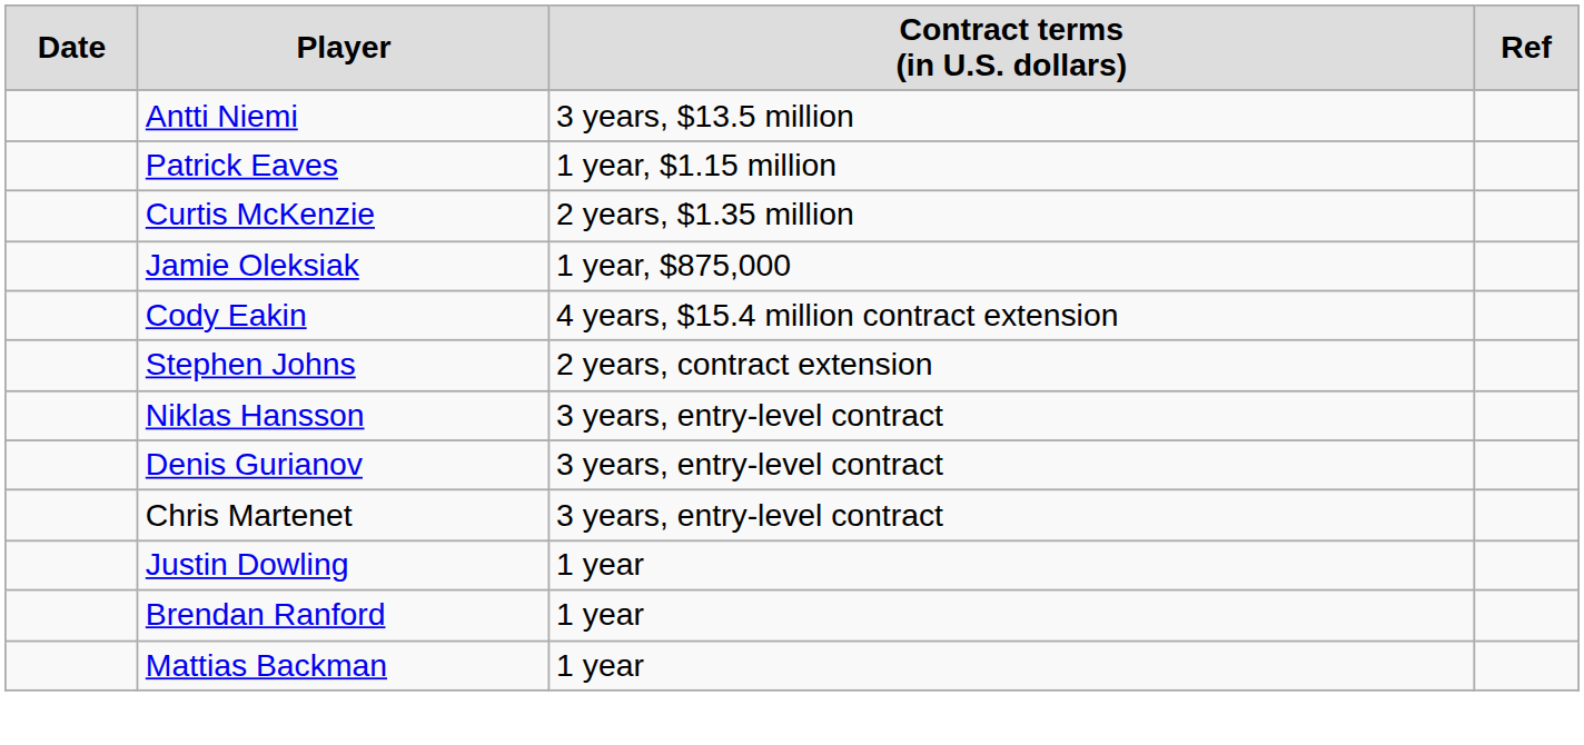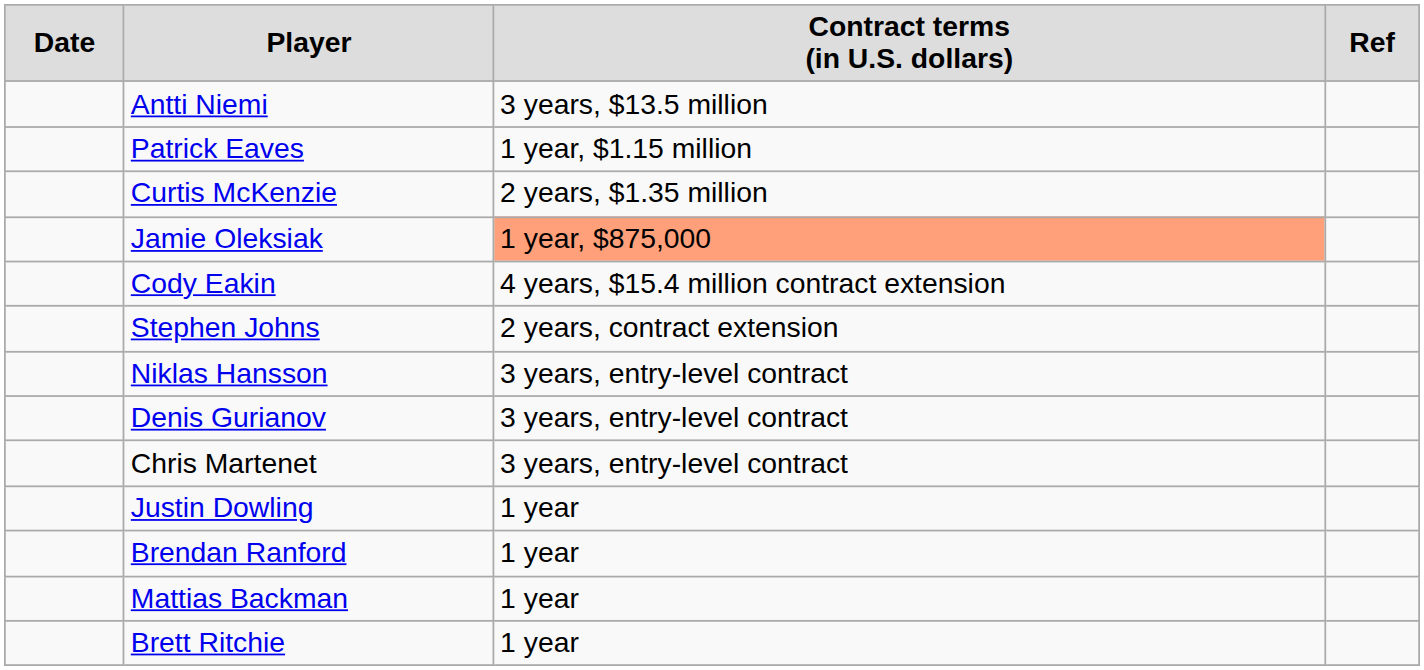 <table class="wikitable" style="border-collapse: collapse; width: 50em; padding: 3;">
 <tr align="center" bgcolor="#dddddd">
 <td><strong>Date</strong></td>
 <td><strong>Player</strong></td>
 <td><strong>Contract terms</strong><br><strong>(in U.S. dollars)</strong></td>
 <td><strong>Ref</strong></td>
 </tr>
 <tr>
 <td></td>
 <td><a href='#'>Antti Niemi</a></td>
 <td>3 years, $13.5 million</td>
 <td></td>
 </tr>
 <tr>
 <td></td>
 <td><a href='#'>Patrick Eaves</a></td>
 <td>1 year, $1.15 million</td>
 <td></td>
 </tr>
 <tr>
 <td></td>
 <td><a href='#'>Curtis McKenzie</a></td>
 <td>2 years, $1.35 million</td>
 <td></td>
 </tr>
 <tr>
 <td></td>
 <td><a href='#'>Jamie Oleksiak</a></td>
-<td>1 year, $875,000</td>
+<td style="background: lightsalmon;">1 year, $875,000</td>
 <td></td>
 </tr>
 <tr>
 <td></td>
 <td><a href='#'>Cody Eakin</a></td>
 <td>4 years, $15.4 million contract extension</td>
 <td></td>
 </tr>
 <tr>
 <td></td>
 <td><a href='#'>Stephen Johns</a></td>
 <td>2 years, contract extension</td>
 <td></td>
 </tr>
 <tr>
 <td></td>
 <td><a href='#'>Niklas Hansson</a></td>
 <td>3 years, entry-level contract</td>
 <td></td>
 </tr>
 <tr>
 <td></td>
 <td><a href='#'>Denis Gurianov</a></td>
 <td>3 years, entry-level contract</td>
 <td></td>
 </tr>
 <tr>
 <td></td>
 <td>Chris Martenet</td>
 <td>3 years, entry-level contract</td>
 <td></td>
 </tr>
 <tr>
 <td></td>
 <td><a href='#'>Justin Dowling</a></td>
 <td>1 year</td>
 <td></td>
 </tr>
 <tr>
 <td></td>
 <td><a href='#'>Brendan Ranford</a></td>
 <td>1 year</td>
 <td></td>
 </tr>
 <tr>
 <td></td>
 <td><a href='#'>Mattias Backman</a></td>
 <td>1 year</td>
 <td></td>
 </tr>
+<tr>
+<td></td>
+<td><a href='#'>Brett Ritchie</a></td>
+<td>1 year</td>
+<td></td>
+</tr>
 </table>
